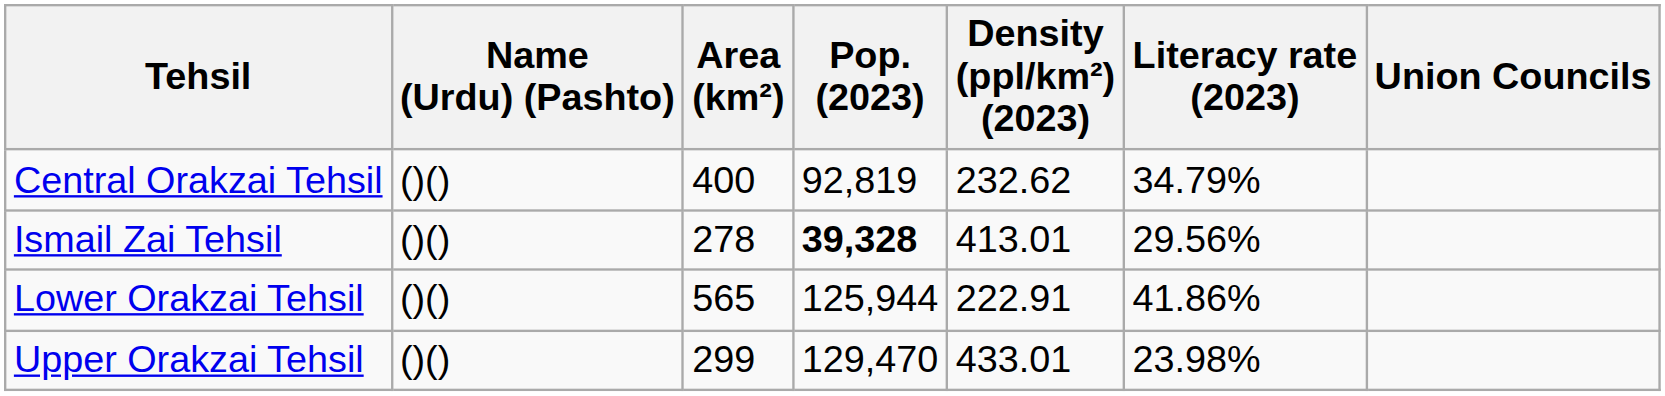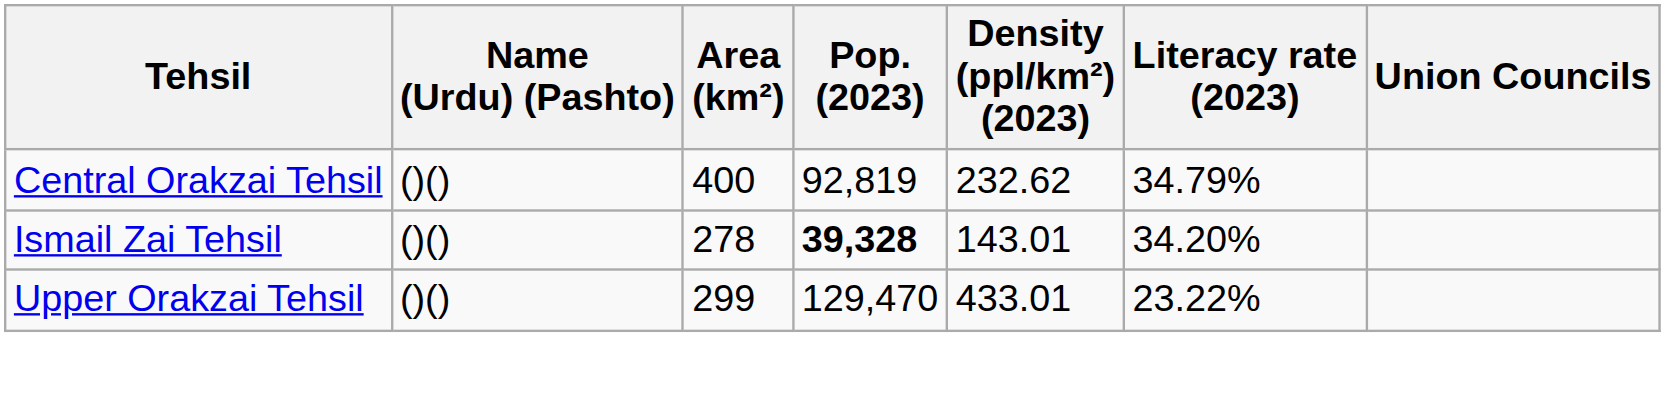 <table class="wikitable sortable static-row-numbers static-row-header-hash">
 <tr>
 <th>Tehsil</th>
 <th>Name<br>(Urdu) (Pashto)</th>
 <th>Area<br>(km²)</th>
 <th>Pop.<br>(2023)</th>
 <th>Density<br>(ppl/km²)<br>(2023)</th>
 <th>Literacy rate<br>(2023)</th>
 <th>Union Councils</th>
 </tr>
 <tr>
 <td><a href='#'>Central Orakzai Tehsil</a></td>
 <td>()()</td>
 <td>400</td>
 <td>92,819</td>
 <td>232.62</td>
 <td>34.79%</td>
 <td></td>
 </tr>
 <tr>
 <td><a href='#'>Ismail Zai Tehsil</a></td>
 <td>()()</td>
 <td>278</td>
 <td><strong>39,328</strong></td>
-<td>413.01</td>
-<td>29.56%</td>
-<td></td>
-</tr>
-<tr>
-<td><a href='#'>Lower Orakzai Tehsil</a></td>
-<td>()()</td>
-<td>565</td>
-<td>125,944</td>
-<td>222.91</td>
-<td>41.86%</td>
+<td>143.01</td>
+<td>34.20%</td>
 <td></td>
 </tr>
 <tr>
 <td><a href='#'>Upper Orakzai Tehsil</a></td>
 <td>()()</td>
 <td>299</td>
 <td>129,470</td>
 <td>433.01</td>
-<td>23.98%</td>
+<td>23.22%</td>
 <td></td>
 </tr>
 </table>
